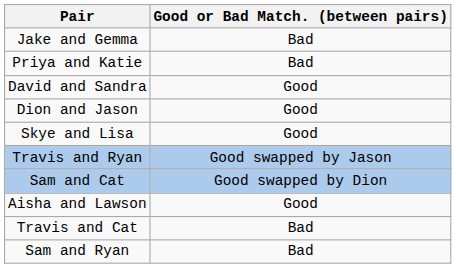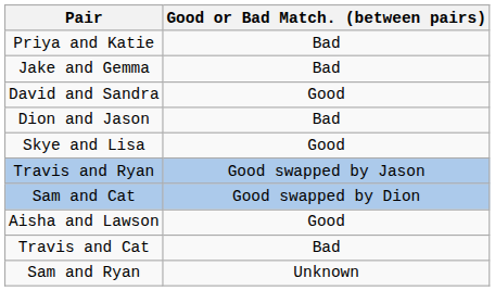 <table class="wikitable plainrowheaders sortable" style="text-align:center;">
 <tr>
 <th scope="col">Pair</th>
 <th scope="col">Good or Bad Match. (between pairs)</th>
 </tr>
 <tr>
-<td>Jake and Gemma</td>
+<td>Priya and Katie</td>
 <td><span>Bad</span></td>
 </tr>
 <tr>
-<td>Priya and Katie</td>
+<td>Jake and Gemma</td>
 <td><span>Bad</span></td>
 </tr>
 <tr>
 <td>David and Sandra</td>
 <td><span>Good</span></td>
 </tr>
 <tr>
 <td>Dion and Jason</td>
-<td><span>Good</span></td>
+<td><span>Bad</span></td>
 </tr>
 <tr>
 <td>Skye and Lisa</td>
 <td><span>Good</span></td>
 </tr>
 <tr>
 <td style="background:#accaeb;">Travis and Ryan</td>
 <td style="background:#accaeb;"><span>Good</span> swapped by Jason</td>
 </tr>
 <tr Switched>
 <td style="background:#accaeb;">Sam and Cat</td>
 <td style="background:#accaeb;"><span>Good</span> swapped by Dion</td>
 </tr>
 <tr>
 <td>Aisha and Lawson</td>
 <td><span>Good</span></td>
 </tr>
 <tr>
 <td>Travis and Cat</td>
 <td><span>Bad</span></td>
 </tr>
 <tr>
 <td>Sam and Ryan</td>
-<td><span>Bad</span></td>
+<td>Unknown</td>
 </tr>
 </table>
